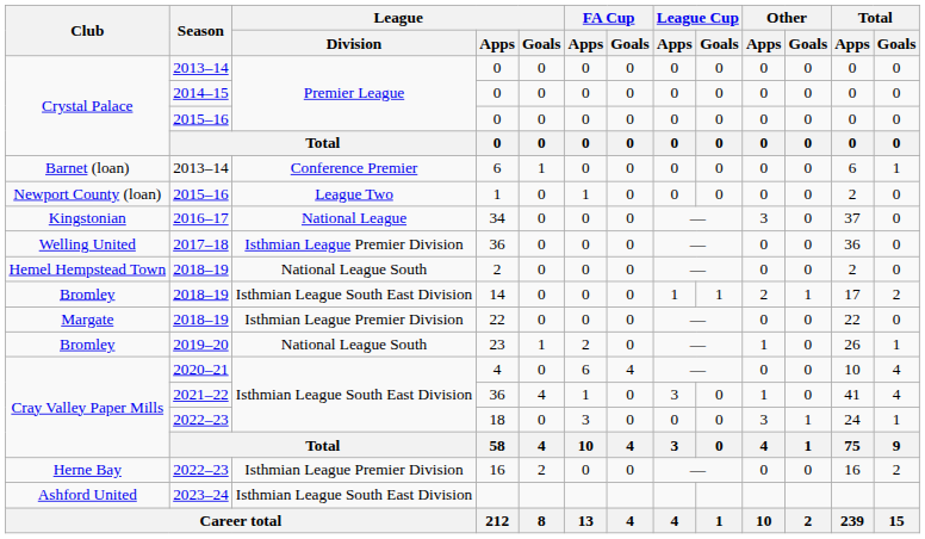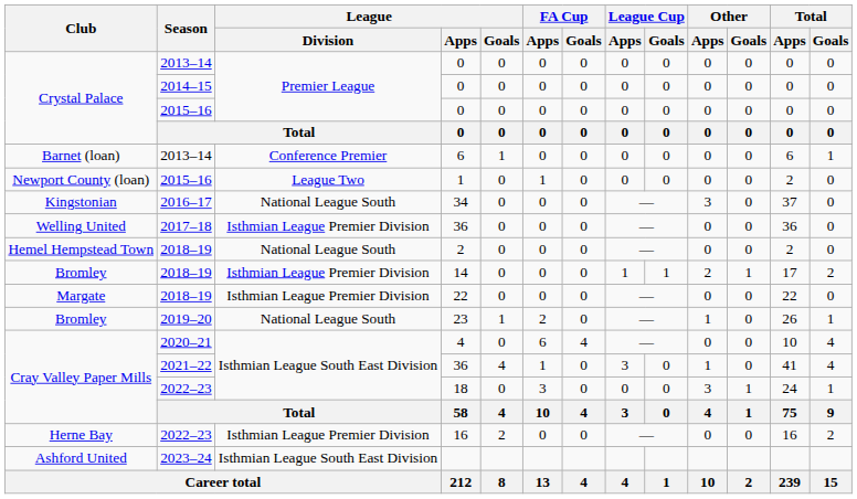 <table class="wikitable" style="text-align: center">
 <tr>
 <th rowspan="2">Club</th>
 <th rowspan="2">Season</th>
 <th colspan="3">League</th>
 <th colspan="2"><a href='#'>FA Cup</a></th>
 <th colspan="2"><a href='#'>League Cup</a></th>
 <th colspan="2">Other</th>
 <th colspan="2">Total</th>
 </tr>
 <tr>
 <th>Division</th>
 <th>Apps</th>
 <th>Goals</th>
 <th>Apps</th>
 <th>Goals</th>
 <th>Apps</th>
 <th>Goals</th>
 <th>Apps</th>
 <th>Goals</th>
 <th>Apps</th>
 <th>Goals</th>
 </tr>
 <tr>
 <td rowspan="4"><a href='#'>Crystal Palace</a></td>
 <td><a href='#'>2013–14</a></td>
 <td rowspan="3"><a href='#'>Premier League</a></td>
 <td>0</td>
 <td>0</td>
 <td>0</td>
 <td>0</td>
 <td>0</td>
 <td>0</td>
 <td>0</td>
 <td>0</td>
 <td>0</td>
 <td>0</td>
 </tr>
 <tr>
 <td><a href='#'>2014–15</a></td>
 <td>0</td>
 <td>0</td>
 <td>0</td>
 <td>0</td>
 <td>0</td>
 <td>0</td>
 <td>0</td>
 <td>0</td>
 <td>0</td>
 <td>0</td>
 </tr>
 <tr>
 <td><a href='#'>2015–16</a></td>
 <td>0</td>
 <td>0</td>
 <td>0</td>
 <td>0</td>
 <td>0</td>
 <td>0</td>
 <td>0</td>
 <td>0</td>
 <td>0</td>
 <td>0</td>
 </tr>
 <tr>
 <th colspan="2">Total</th>
 <th>0</th>
 <th>0</th>
 <th>0</th>
 <th>0</th>
 <th>0</th>
 <th>0</th>
 <th>0</th>
 <th>0</th>
 <th>0</th>
 <th>0</th>
 </tr>
 <tr>
 <td><a href='#'>Barnet</a> (loan)</td>
 <td>2013–14</td>
 <td><a href='#'>Conference Premier</a></td>
 <td>6</td>
 <td>1</td>
 <td>0</td>
 <td>0</td>
 <td>0</td>
 <td>0</td>
 <td>0</td>
 <td>0</td>
 <td>6</td>
 <td>1</td>
 </tr>
 <tr>
 <td><a href='#'>Newport County</a> (loan)</td>
 <td><a href='#'>2015–16</a></td>
 <td><a href='#'>League Two</a></td>
 <td>1</td>
 <td>0</td>
 <td>1</td>
 <td>0</td>
 <td>0</td>
 <td>0</td>
 <td>0</td>
 <td>0</td>
 <td>2</td>
 <td>0</td>
 </tr>
 <tr>
 <td><a href='#'>Kingstonian</a></td>
 <td><a href='#'>2016–17</a></td>
-<td><a href='#'>National League</a></td>
+<td>National League South</td>
 <td>34</td>
 <td>0</td>
 <td>0</td>
 <td>0</td>
 <td colspan="2">—</td>
 <td>3</td>
 <td>0</td>
 <td>37</td>
 <td>0</td>
 </tr>
 <tr>
 <td><a href='#'>Welling United</a></td>
 <td><a href='#'>2017–18</a></td>
 <td><a href='#'>Isthmian League</a> Premier Division</td>
 <td>36</td>
 <td>0</td>
 <td>0</td>
 <td>0</td>
 <td colspan="2">—</td>
 <td>0</td>
 <td>0</td>
 <td>36</td>
 <td>0</td>
 </tr>
 <tr>
 <td><a href='#'>Hemel Hempstead Town</a></td>
 <td><a href='#'>2018–19</a></td>
 <td>National League South</td>
 <td>2</td>
 <td>0</td>
 <td>0</td>
 <td>0</td>
 <td colspan="2">—</td>
 <td>0</td>
 <td>0</td>
 <td>2</td>
 <td>0</td>
 </tr>
 <tr>
 <td><a href='#'>Bromley</a></td>
 <td><a href='#'>2018–19</a></td>
-<td>Isthmian League South East Division</td>
+<td><a href='#'>Isthmian League</a> Premier Division</td>
 <td>14</td>
 <td>0</td>
 <td>0</td>
 <td>0</td>
 <td>1</td>
 <td>1</td>
 <td>2</td>
 <td>1</td>
 <td>17</td>
 <td>2</td>
 </tr>
 <tr>
 <td><a href='#'>Margate</a></td>
 <td><a href='#'>2018–19</a></td>
 <td>Isthmian League Premier Division</td>
 <td>22</td>
 <td>0</td>
 <td>0</td>
 <td>0</td>
 <td colspan="2">—</td>
 <td>0</td>
 <td>0</td>
 <td>22</td>
 <td>0</td>
 </tr>
 <tr>
 <td><a href='#'>Bromley</a></td>
 <td><a href='#'>2019–20</a></td>
 <td>National League South</td>
 <td>23</td>
 <td>1</td>
 <td>2</td>
 <td>0</td>
 <td colspan="2">—</td>
 <td>1</td>
 <td>0</td>
 <td>26</td>
 <td>1</td>
 </tr>
 <tr>
 <td rowspan=4><a href='#'>Cray Valley Paper Mills</a></td>
 <td><a href='#'>2020–21</a></td>
 <td Rowspan=3>Isthmian League South East Division</td>
 <td>4</td>
 <td>0</td>
 <td>6</td>
 <td>4</td>
 <td colspan="2">—</td>
 <td>0</td>
 <td>0</td>
 <td>10</td>
 <td>4</td>
 </tr>
 <tr>
 <td><a href='#'>2021–22</a></td>
 <td>36</td>
 <td>4</td>
 <td>1</td>
 <td>0</td>
 <td>3</td>
 <td>0</td>
 <td>1</td>
 <td>0</td>
 <td>41</td>
 <td>4</td>
 </tr>
 <tr>
 <td><a href='#'>2022–23</a></td>
 <td>18</td>
 <td>0</td>
 <td>3</td>
 <td>0</td>
 <td>0</td>
 <td>0</td>
 <td>3</td>
 <td>1</td>
 <td>24</td>
 <td>1</td>
 </tr>
 <tr>
 <th colspan="2">Total</th>
 <th>58</th>
 <th>4</th>
 <th>10</th>
 <th>4</th>
 <th>3</th>
 <th>0</th>
 <th>4</th>
 <th>1</th>
 <th>75</th>
 <th>9</th>
 </tr>
 <tr>
 <td><a href='#'>Herne Bay</a></td>
 <td><a href='#'>2022–23</a></td>
 <td>Isthmian League Premier Division</td>
 <td>16</td>
 <td>2</td>
 <td>0</td>
 <td>0</td>
 <td colspan="2">—</td>
 <td>0</td>
 <td>0</td>
 <td>16</td>
 <td>2</td>
 </tr>
 <tr>
 <td><a href='#'>Ashford United</a></td>
 <td><a href='#'>2023–24</a></td>
 <td>Isthmian League South East Division</td>
 <td></td>
 <td></td>
 <td></td>
 <td></td>
 <td></td>
 <td></td>
 <td></td>
 <td></td>
 <td></td>
 <td></td>
 </tr>
 <tr>
 <th colspan="3">Career total</th>
 <th>212</th>
 <th>8</th>
 <th>13</th>
 <th>4</th>
 <th>4</th>
 <th>1</th>
 <th>10</th>
 <th>2</th>
 <th>239</th>
 <th>15</th>
 </tr>
 </table>
